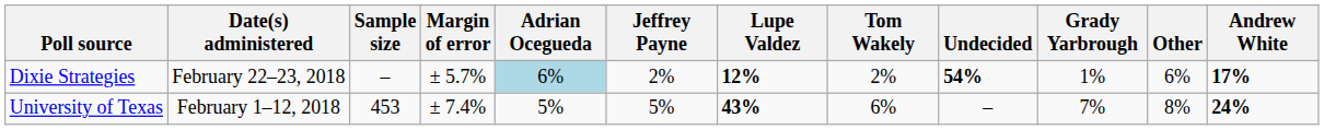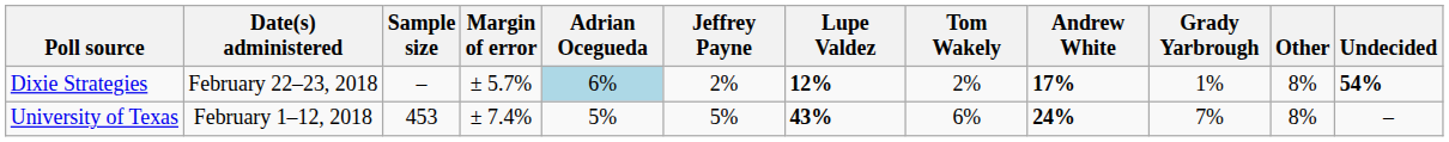 <table class="wikitable" style="font-size:90%;">
 <tr valign=bottom>
 <th>Poll source</th>
 <th>Date(s)<br>administered</th>
 <th>Sample<br>size</th>
 <th>Margin<br>of error</th>
 <th style="width:75px;">Adrian<br>Ocegueda</th>
 <th style="width:75px;">Jeffrey<br>Payne</th>
 <th style="width:75px;">Lupe<br>Valdez</th>
 <th style="width:75px;">Tom<br>Wakely</th>
-<th>Undecided</th>
+<th style="width:75px;">Andrew<br>White</th>
 <th style="width:75px;">Grady<br>Yarbrough</th>
 <th>Other</th>
-<th style="width:75px;">Andrew<br>White</th>
+<th>Undecided</th>
 </tr>
 <tr>
 <td><a href='#'>Dixie Strategies</a></td>
 <td align=center>February 22–23, 2018</td>
 <td align=center>–</td>
 <td align=center>± 5.7%</td>
 <td align=center style="background: lightblue;">6%</td>
 <td align=center>2%</td>
 <td><strong>12%</strong></td>
 <td align=center>2%</td>
+<td><strong>17%</strong></td>
+<td align=center>1%</td>
+<td align=center>8%</td>
 <td><strong>54%</strong></td>
-<td align=center>1%</td>
-<td align=center>6%</td>
-<td><strong>17%</strong></td>
 </tr>
 <tr>
 <td><a href='#'>University of Texas</a></td>
 <td align=center>February 1–12, 2018</td>
 <td align=center>453</td>
 <td align=center>± 7.4%</td>
 <td align=center>5%</td>
 <td align=center>5%</td>
 <td><strong>43%</strong></td>
 <td align=center>6%</td>
-<td align=center>–</td>
+<td><strong>24%</strong></td>
 <td align=center>7%</td>
 <td align=center>8%</td>
-<td><strong>24%</strong></td>
+<td align=center>–</td>
 </tr>
 </table>
